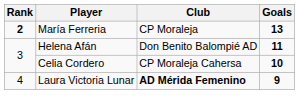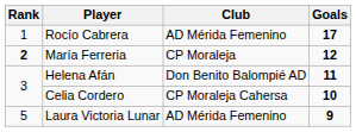 <table class="wikitable" style="text-align:center">
 <tr>
 <th>Rank</th>
 <th>Player</th>
 <th>Club</th>
 <th>Goals</th>
 </tr>
 <tr>
+<td>1</td>
+<td align="left">Rocío Cabrera</td>
+<td align="left">AD Mérida Femenino</td>
+<td><strong>17</strong></td>
+</tr>
+<tr>
 <td><strong>2</strong></td>
 <td align="left">María Ferreria</td>
 <td align="left">CP Moraleja</td>
-<td><strong>13</strong></td>
+<td><strong>12</strong></td>
 </tr>
 <tr>
 <td rowspan="2">3</td>
 <td align="left">Helena Afán</td>
 <td align="left">Don Benito Balompié AD</td>
 <td><strong>11</strong></td>
 </tr>
 <tr>
 <td align="left">Celia Cordero</td>
 <td align="left">CP Moraleja Cahersa</td>
 <td><strong>10</strong></td>
 </tr>
 <tr>
-<td>4</td>
+<td>5</td>
 <td align="left">Laura Victoria Lunar</td>
-<td align="left"><strong>AD Mérida Femenino</strong></td>
+<td align="left">AD Mérida Femenino</td>
 <td><strong>9</strong></td>
 </tr>
 </table>
